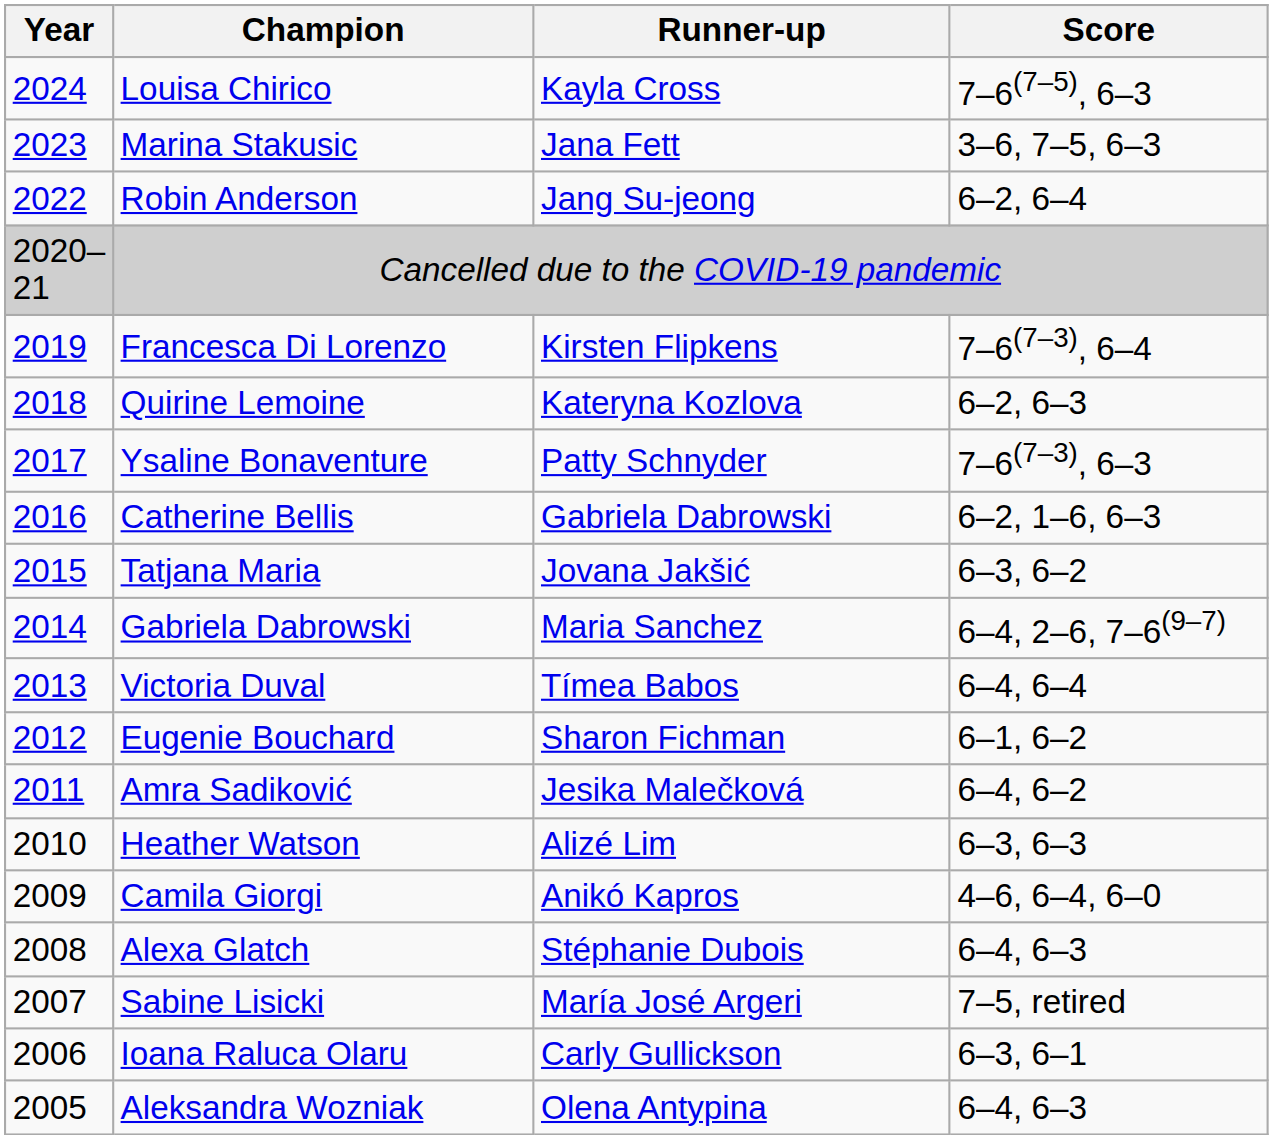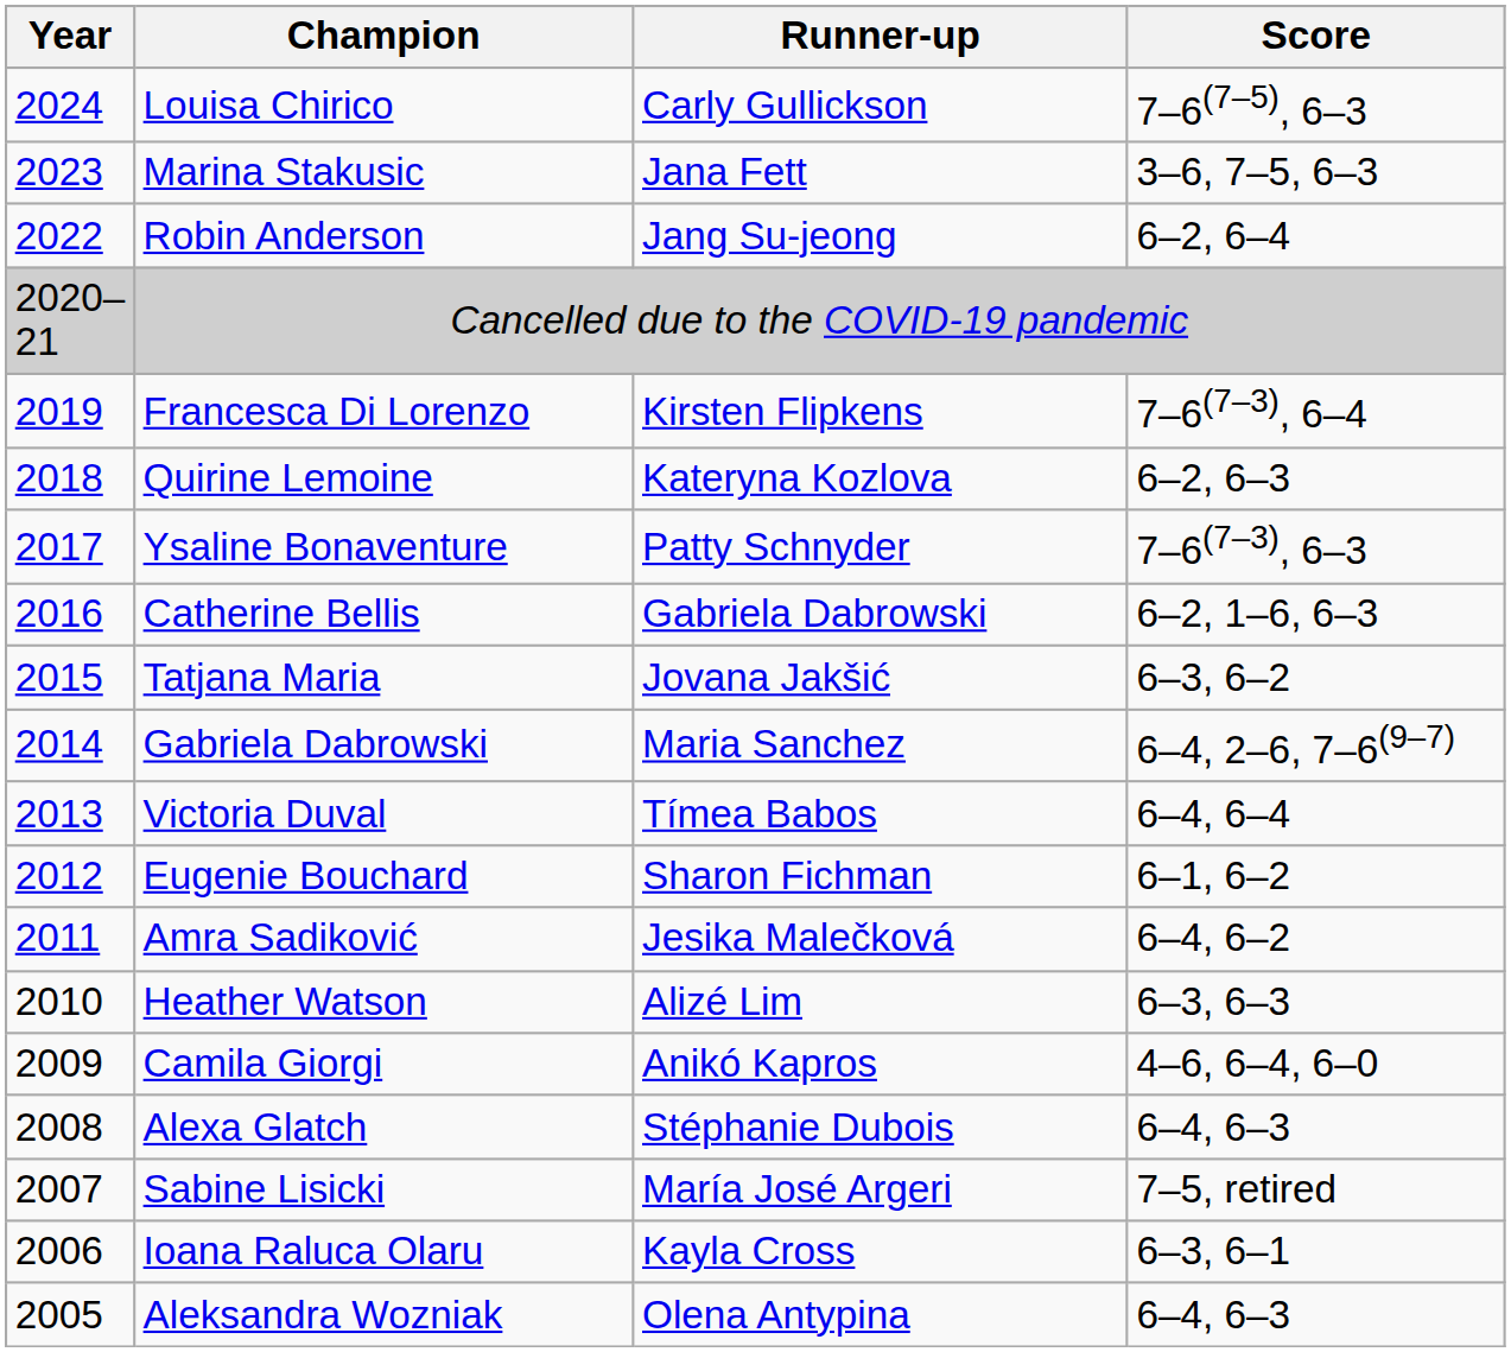 <table class="wikitable">
 <tr>
 <th style="width:40px">Year</th>
 <th style="width:210px">Champion</th>
 <th style="width:210px">Runner-up</th>
 <th style="width:160px">Score</th>
 </tr>
 <tr>
 <td><a href='#'>2024</a></td>
 <td> <a href='#'>Louisa Chirico</a></td>
-<td> <a href='#'>Kayla Cross</a></td>
+<td> <a href='#'>Carly Gullickson</a></td>
 <td>7–6<sup>(7–5)</sup>, 6–3</td>
 </tr>
 <tr>
 <td><a href='#'>2023</a></td>
 <td> <a href='#'>Marina Stakusic</a></td>
 <td> <a href='#'>Jana Fett</a></td>
 <td>3–6, 7–5, 6–3</td>
 </tr>
 <tr>
 <td><a href='#'>2022</a></td>
 <td> <a href='#'>Robin Anderson</a></td>
 <td> <a href='#'>Jang Su-jeong</a></td>
 <td>6–2, 6–4</td>
 </tr>
 <tr>
 <td style="background:#cfcfcf">2020–21</td>
 <td colspan=3 align=center style="background:#cfcfcf"><em>Cancelled due to the <a href='#'>COVID-19 pandemic</a></em></td>
 </tr>
 <tr>
 <td><a href='#'>2019</a></td>
 <td> <a href='#'>Francesca Di Lorenzo</a></td>
 <td> <a href='#'>Kirsten Flipkens</a></td>
 <td>7–6<sup>(7–3)</sup>, 6–4</td>
 </tr>
 <tr>
 <td><a href='#'>2018</a></td>
 <td> <a href='#'>Quirine Lemoine</a></td>
 <td> <a href='#'>Kateryna Kozlova</a></td>
 <td>6–2, 6–3</td>
 </tr>
 <tr>
 <td><a href='#'>2017</a></td>
 <td> <a href='#'>Ysaline Bonaventure</a></td>
 <td> <a href='#'>Patty Schnyder</a></td>
 <td>7–6<sup>(7–3)</sup>, 6–3</td>
 </tr>
 <tr>
 <td><a href='#'>2016</a></td>
 <td> <a href='#'>Catherine Bellis</a></td>
 <td> <a href='#'>Gabriela Dabrowski</a></td>
 <td>6–2, 1–6, 6–3</td>
 </tr>
 <tr>
 <td><a href='#'>2015</a></td>
 <td> <a href='#'>Tatjana Maria</a></td>
 <td> <a href='#'>Jovana Jakšić</a></td>
 <td>6–3, 6–2</td>
 </tr>
 <tr>
 <td><a href='#'>2014</a></td>
 <td> <a href='#'>Gabriela Dabrowski</a></td>
 <td> <a href='#'>Maria Sanchez</a></td>
 <td>6–4, 2–6, 7–6<sup>(9–7)</sup></td>
 </tr>
 <tr>
 <td><a href='#'>2013</a></td>
 <td> <a href='#'>Victoria Duval</a></td>
 <td> <a href='#'>Tímea Babos</a></td>
 <td>6–4, 6–4</td>
 </tr>
 <tr>
 <td><a href='#'>2012</a></td>
 <td> <a href='#'>Eugenie Bouchard</a></td>
 <td> <a href='#'>Sharon Fichman</a></td>
 <td>6–1, 6–2</td>
 </tr>
 <tr>
 <td><a href='#'>2011</a></td>
 <td> <a href='#'>Amra Sadiković</a></td>
 <td> <a href='#'>Jesika Malečková</a></td>
 <td>6–4, 6–2</td>
 </tr>
 <tr>
 <td>2010</td>
 <td> <a href='#'>Heather Watson</a></td>
 <td> <a href='#'>Alizé Lim</a></td>
 <td>6–3, 6–3</td>
 </tr>
 <tr>
 <td>2009</td>
 <td> <a href='#'>Camila Giorgi</a></td>
 <td> <a href='#'>Anikó Kapros</a></td>
 <td>4–6, 6–4, 6–0</td>
 </tr>
 <tr>
 <td>2008</td>
 <td> <a href='#'>Alexa Glatch</a></td>
 <td> <a href='#'>Stéphanie Dubois</a></td>
 <td>6–4, 6–3</td>
 </tr>
 <tr>
 <td>2007</td>
 <td> <a href='#'>Sabine Lisicki</a></td>
 <td> <a href='#'>María José Argeri</a></td>
 <td>7–5, retired</td>
 </tr>
 <tr>
 <td>2006</td>
 <td> <a href='#'>Ioana Raluca Olaru</a></td>
-<td> <a href='#'>Carly Gullickson</a></td>
+<td> <a href='#'>Kayla Cross</a></td>
 <td>6–3, 6–1</td>
 </tr>
 <tr>
 <td>2005</td>
 <td> <a href='#'>Aleksandra Wozniak</a></td>
 <td> <a href='#'>Olena Antypina</a></td>
 <td>6–4, 6–3</td>
 </tr>
 </table>
